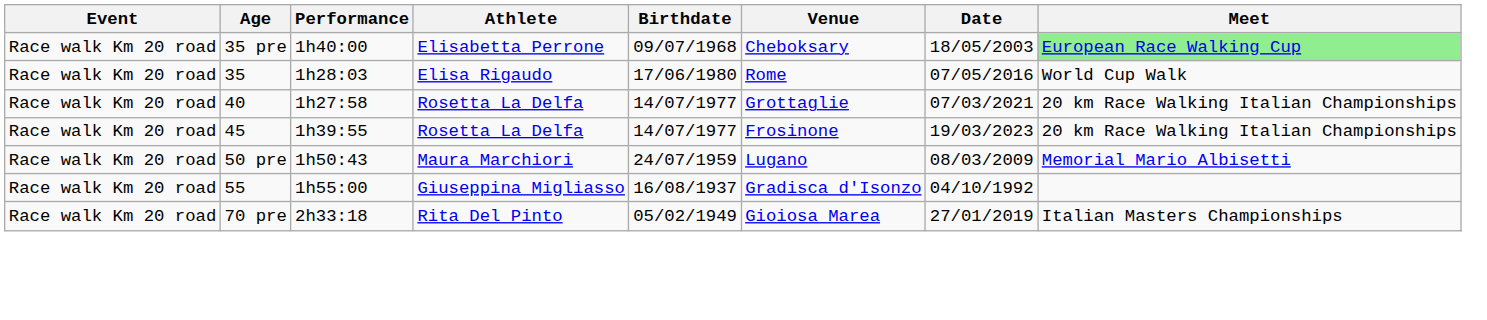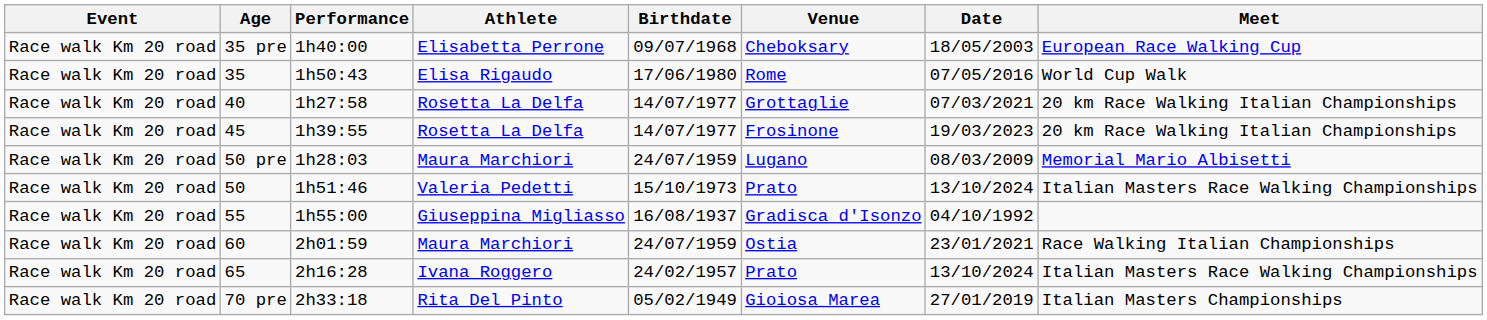 <table class="wikitable" width= style="font-size:90%; text-align:center">
 <tr>
 <th>Event</th>
 <th>Age</th>
 <th>Performance</th>
 <th>Athlete</th>
 <th>Birthdate</th>
 <th>Venue</th>
 <th>Date</th>
 <th>Meet</th>
 </tr>
 <tr>
 <td>Race walk Km 20 road</td>
 <td>35 pre</td>
 <td>1h40:00</td>
 <td align=left><a href='#'>Elisabetta Perrone</a></td>
 <td>09/07/1968</td>
 <td align=left><a href='#'>Cheboksary</a></td>
 <td>18/05/2003</td>
-<td style="background: lightgreen;"><a href='#'>European Race Walking Cup</a></td>
+<td><a href='#'>European Race Walking Cup</a></td>
 </tr>
 <tr>
 <td>Race walk Km 20 road</td>
 <td>35</td>
-<td>1h28:03</td>
+<td>1h50:43</td>
 <td align=left><a href='#'>Elisa Rigaudo</a></td>
 <td>17/06/1980</td>
 <td align=left><a href='#'>Rome</a></td>
 <td>07/05/2016</td>
 <td>World Cup Walk</td>
 </tr>
 <tr>
 <td>Race walk Km 20 road</td>
 <td>40</td>
 <td>1h27:58</td>
 <td align=left><a href='#'>Rosetta La Delfa</a></td>
 <td>14/07/1977</td>
 <td align=left><a href='#'>Grottaglie</a></td>
 <td>07/03/2021</td>
 <td>20 km Race Walking Italian Championships</td>
 </tr>
 <tr>
 <td>Race walk Km 20 road</td>
 <td>45</td>
 <td>1h39:55</td>
 <td align=left><a href='#'>Rosetta La Delfa</a></td>
 <td>14/07/1977</td>
 <td align=left><a href='#'>Frosinone</a></td>
 <td>19/03/2023</td>
 <td>20 km Race Walking Italian Championships</td>
 </tr>
 <tr>
 <td>Race walk Km 20 road</td>
 <td>50 pre</td>
-<td>1h50:43</td>
+<td>1h28:03</td>
 <td align=left><a href='#'>Maura Marchiori</a></td>
 <td>24/07/1959</td>
 <td align=left><a href='#'>Lugano</a></td>
 <td>08/03/2009</td>
 <td><a href='#'>Memorial Mario Albisetti</a></td>
+</tr>
+<tr>
+<td>Race walk Km 20 road</td>
+<td>50</td>
+<td>1h51:46</td>
+<td align=left><a href='#'>Valeria Pedetti</a></td>
+<td>15/10/1973</td>
+<td align=left><a href='#'>Prato</a></td>
+<td>13/10/2024</td>
+<td>Italian Masters Race Walking Championships</td>
 </tr>
 <tr>
 <td>Race walk Km 20 road</td>
 <td>55</td>
 <td>1h55:00</td>
 <td align=left><a href='#'>Giuseppina Migliasso</a></td>
 <td>16/08/1937</td>
 <td align=left><a href='#'>Gradisca d'Isonzo</a></td>
 <td>04/10/1992</td>
 <td></td>
 </tr>
 <tr>
 <td>Race walk Km 20 road</td>
+<td>60</td>
+<td>2h01:59</td>
+<td align=left><a href='#'>Maura Marchiori</a></td>
+<td>24/07/1959</td>
+<td align=left><a href='#'>Ostia</a></td>
+<td>23/01/2021</td>
+<td>Race Walking Italian Championships</td>
+</tr>
+<tr>
+<td>Race walk Km 20 road</td>
+<td>65</td>
+<td>2h16:28</td>
+<td align=left><a href='#'>Ivana Roggero</a></td>
+<td>24/02/1957</td>
+<td align=left><a href='#'>Prato</a></td>
+<td>13/10/2024</td>
+<td>Italian Masters Race Walking Championships</td>
+</tr>
+<tr>
+<td>Race walk Km 20 road</td>
 <td>70 pre</td>
 <td>2h33:18</td>
 <td align=left><a href='#'>Rita Del Pinto</a></td>
 <td>05/02/1949</td>
 <td align=left><a href='#'>Gioiosa Marea</a></td>
 <td>27/01/2019</td>
 <td>Italian Masters Championships</td>
 </tr>
 </table>
